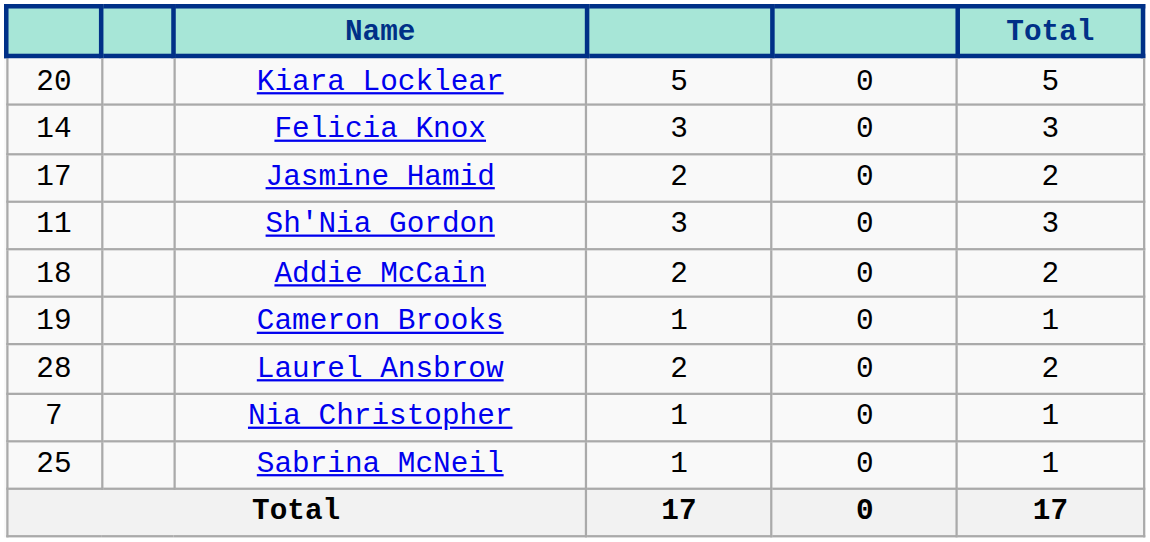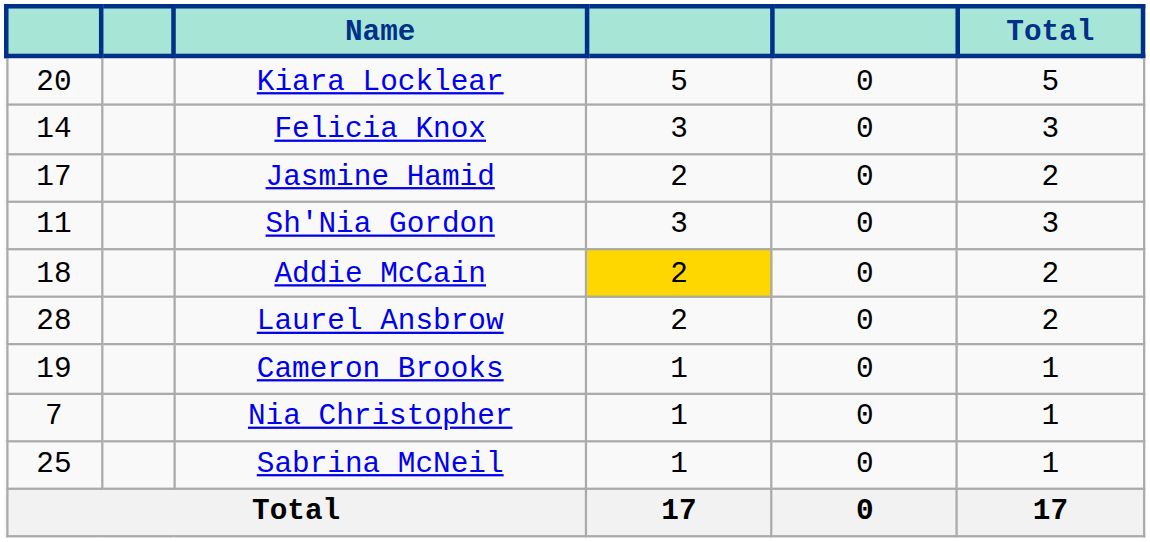 <table class="wikitable sortable" style="text-align:center;">
 <tr>
 <th style="background:#A7E6D7; color:#003087; border:2px solid #003087; width:35px;" scope="col"></th>
 <th style="background:#A7E6D7; color:#003087; border:2px solid #003087; width:25px;" scope="col"></th>
 <th style="background:#A7E6D7; color:#003087; border:2px solid #003087; width:175px;" scope="col">Name</th>
 <th style="background:#A7E6D7; color:#003087; border:2px solid #003087; width:75px;" scope="col"></th>
 <th style="background:#A7E6D7; color:#003087; border:2px solid #003087; width:75px;" scope="col"></th>
 <th style="background:#A7E6D7; color:#003087; border:2px solid #003087; width:75px;" scope="col">Total</th>
 </tr>
 <tr>
 <td>20</td>
 <td></td>
 <td><a href='#'>Kiara Locklear</a></td>
 <td>5</td>
 <td>0</td>
 <td>5</td>
 </tr>
 <tr>
 <td>14</td>
 <td></td>
 <td><a href='#'>Felicia Knox</a></td>
 <td>3</td>
 <td>0</td>
 <td>3</td>
 </tr>
 <tr>
 <td>17</td>
 <td></td>
 <td><a href='#'>Jasmine Hamid</a></td>
 <td>2</td>
 <td>0</td>
 <td>2</td>
 </tr>
 <tr>
 <td>11</td>
 <td></td>
 <td><a href='#'>Sh'Nia Gordon</a></td>
 <td>3</td>
 <td>0</td>
 <td>3</td>
 </tr>
 <tr>
 <td>18</td>
 <td></td>
 <td><a href='#'>Addie McCain</a></td>
+<td style="background: gold;">2</td>
+<td>0</td>
+<td>2</td>
+</tr>
+<tr>
+<td>28</td>
+<td></td>
+<td><a href='#'>Laurel Ansbrow</a></td>
 <td>2</td>
 <td>0</td>
 <td>2</td>
 </tr>
 <tr>
 <td>19</td>
 <td></td>
 <td><a href='#'>Cameron Brooks</a></td>
 <td>1</td>
 <td>0</td>
 <td>1</td>
-</tr>
-<tr>
-<td>28</td>
-<td></td>
-<td><a href='#'>Laurel Ansbrow</a></td>
-<td>2</td>
-<td>0</td>
-<td>2</td>
 </tr>
 <tr>
 <td>7</td>
 <td></td>
 <td><a href='#'>Nia Christopher</a></td>
 <td>1</td>
 <td>0</td>
 <td>1</td>
 </tr>
 <tr>
 <td>25</td>
 <td></td>
 <td><a href='#'>Sabrina McNeil</a></td>
 <td>1</td>
 <td>0</td>
 <td>1</td>
 </tr>
 <tr>
 <th colspan="3">Total</th>
 <th>17</th>
 <th>0</th>
 <th>17</th>
 </tr>
 </table>
